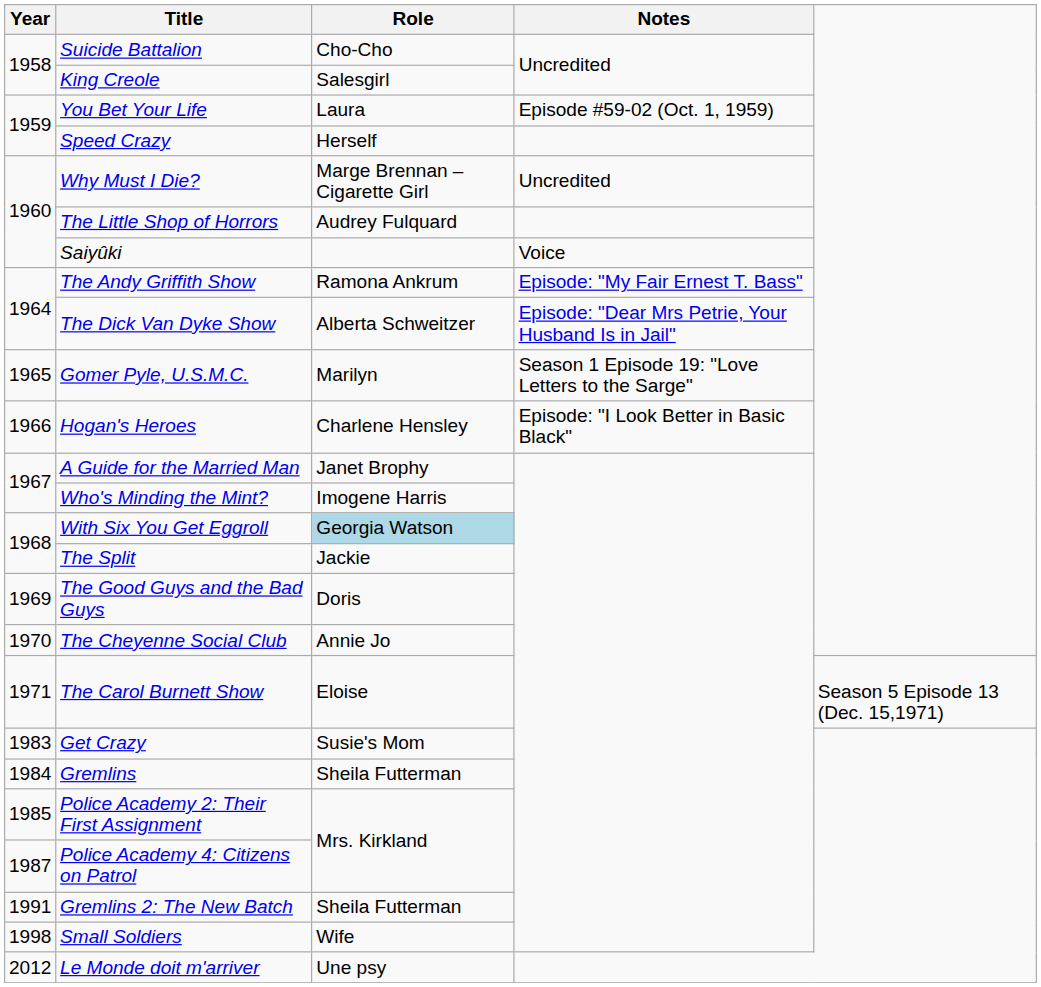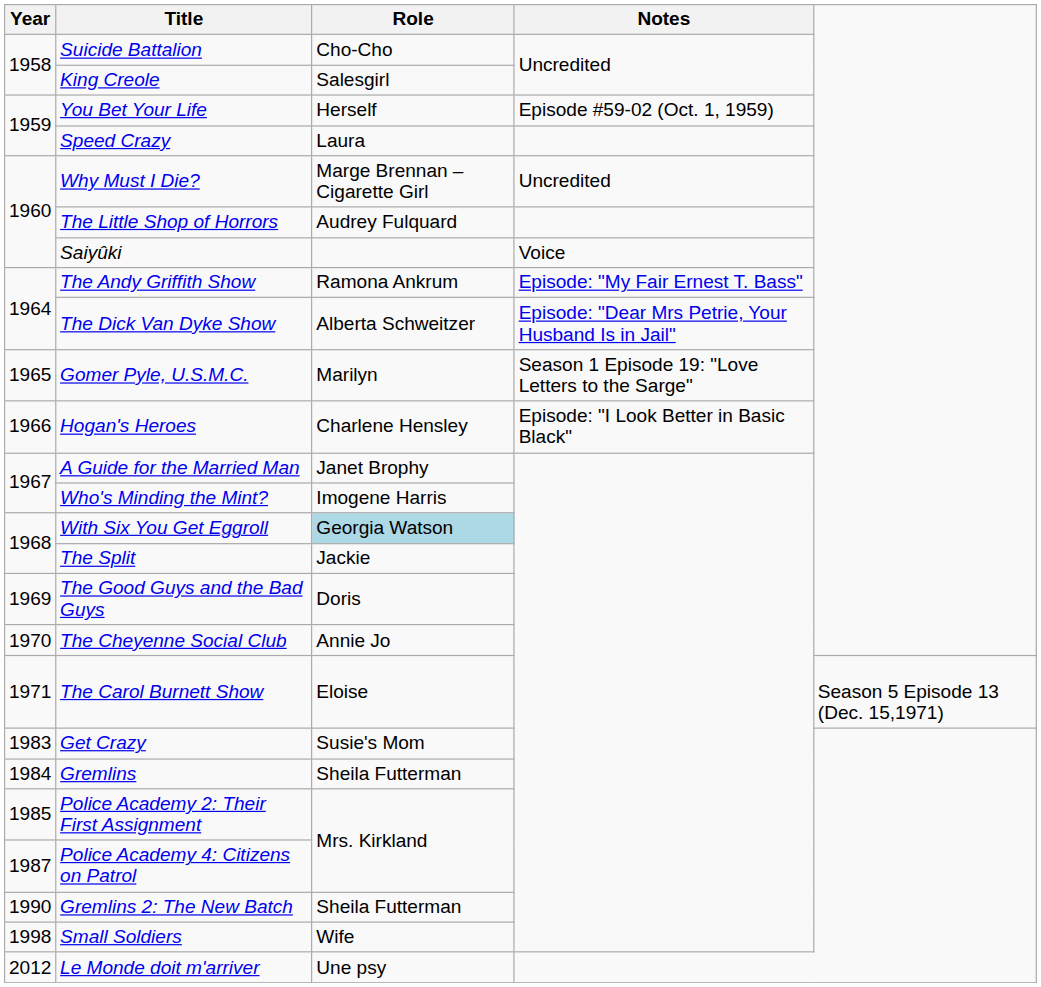 <table class="wikitable">
 <tr>
 <th>Year</th>
 <th>Title</th>
 <th>Role</th>
 <th>Notes</th>
 </tr>
 <tr>
 <td rowspan="2">1958</td>
 <td><em><a href='#'>Suicide Battalion</a></em></td>
 <td>Cho-Cho</td>
 <td rowspan="2">Uncredited</td>
 </tr>
 <tr>
 <td><em><a href='#'>King Creole</a></em></td>
 <td>Salesgirl</td>
 </tr>
 <tr>
 <td rowspan="2">1959</td>
 <td><em><a href='#'>You Bet Your Life</a></em></td>
-<td>Laura</td>
+<td>Herself</td>
 <td>Episode #59-02 (Oct. 1, 1959)</td>
 </tr>
 <tr>
 <td><em><a href='#'>Speed Crazy</a></em></td>
-<td>Herself</td>
+<td>Laura</td>
 <td></td>
 </tr>
 <tr>
 <td rowspan="3">1960</td>
 <td><em><a href='#'>Why Must I Die?</a></em></td>
 <td>Marge Brennan – Cigarette Girl</td>
 <td>Uncredited</td>
 </tr>
 <tr>
 <td><em><a href='#'>The Little Shop of Horrors</a></em></td>
 <td>Audrey Fulquard</td>
 <td></td>
 </tr>
 <tr>
 <td><em>Saiyûki</em></td>
 <td></td>
 <td>Voice</td>
 </tr>
 <tr>
 <td rowspan="2">1964</td>
 <td><em><a href='#'>The Andy Griffith Show</a></em></td>
 <td>Ramona Ankrum</td>
 <td><a href='#'>Episode: "My Fair Ernest T. Bass"</a></td>
 </tr>
 <tr>
 <td><em><a href='#'>The Dick Van Dyke Show</a></em></td>
 <td>Alberta Schweitzer</td>
 <td><a href='#'>Episode: "Dear Mrs Petrie, Your Husband Is in Jail"</a></td>
 </tr>
 <tr>
 <td>1965</td>
 <td><em><a href='#'>Gomer Pyle, U.S.M.C.</a></em></td>
 <td>Marilyn</td>
 <td>Season 1 Episode 19:  "Love Letters to the Sarge"</td>
 </tr>
 <tr>
 <td>1966</td>
 <td><em><a href='#'>Hogan's Heroes</a></em></td>
 <td>Charlene Hensley</td>
 <td>Episode: "I Look Better in Basic Black"</td>
 </tr>
 <tr>
 <td rowspan="2">1967</td>
 <td><em><a href='#'>A Guide for the Married Man</a></em></td>
 <td>Janet Brophy</td>
 <td rowspan="13"></td>
 </tr>
 <tr>
 <td><em><a href='#'>Who's Minding the Mint?</a></em></td>
 <td>Imogene Harris</td>
 </tr>
 <tr>
 <td rowspan="2">1968</td>
 <td><em><a href='#'>With Six You Get Eggroll</a></em></td>
 <td style="background: lightblue;">Georgia Watson</td>
 </tr>
 <tr>
 <td><em><a href='#'>The Split</a></em></td>
 <td>Jackie</td>
 </tr>
 <tr>
 <td>1969</td>
 <td><em><a href='#'>The Good Guys and the Bad Guys</a></em></td>
 <td>Doris</td>
 </tr>
 <tr>
 <td>1970</td>
 <td><em><a href='#'>The Cheyenne Social Club</a></em></td>
 <td>Annie Jo</td>
 </tr>
 <tr>
 <td>1971</td>
 <td><em><a href='#'>The Carol Burnett Show</a></em></td>
 <td>Eloise</td>
 <td><br>Season 5 Episode 13 (Dec. 15,1971)</td>
 </tr>
 <tr>
 <td>1983</td>
 <td><em><a href='#'>Get Crazy</a></em></td>
 <td>Susie's Mom</td>
 </tr>
 <tr>
 <td>1984</td>
 <td><em><a href='#'>Gremlins</a></em></td>
 <td>Sheila Futterman</td>
 </tr>
 <tr>
 <td>1985</td>
 <td><em><a href='#'>Police Academy 2: Their First Assignment</a></em></td>
 <td rowspan="2">Mrs. Kirkland</td>
 </tr>
 <tr>
 <td>1987</td>
 <td><em><a href='#'>Police Academy 4: Citizens on Patrol</a></em></td>
 </tr>
 <tr>
-<td>1991</td>
+<td>1990</td>
 <td><em><a href='#'>Gremlins 2: The New Batch</a></em></td>
 <td>Sheila Futterman</td>
 </tr>
 <tr>
 <td>1998</td>
 <td><em><a href='#'>Small Soldiers</a></em></td>
 <td>Wife</td>
 </tr>
 <tr>
 <td>2012</td>
 <td><em><a href='#'>Le Monde doit m'arriver</a></em></td>
 <td>Une psy</td>
 </tr>
 </table>
